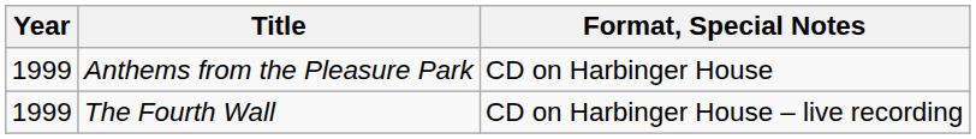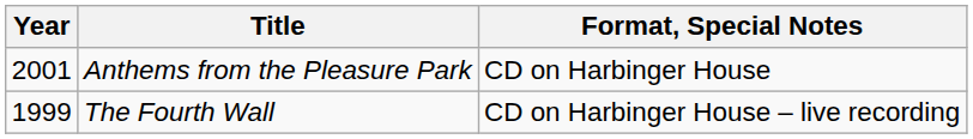 <table class="wikitable">
 <tr>
 <th>Year</th>
 <th>Title</th>
 <th>Format, Special Notes</th>
 </tr>
 <tr>
-<td>1999</td>
+<td>2001</td>
 <td><em>Anthems from the Pleasure Park</em></td>
 <td>CD on Harbinger House</td>
 </tr>
 <tr>
 <td>1999</td>
 <td><em>The Fourth Wall</em></td>
 <td>CD on Harbinger House – live recording</td>
 </tr>
 </table>
